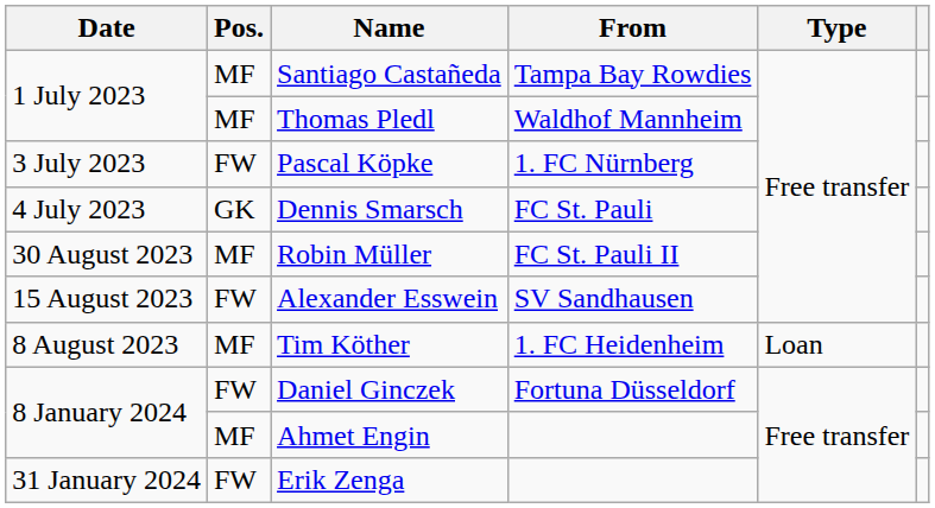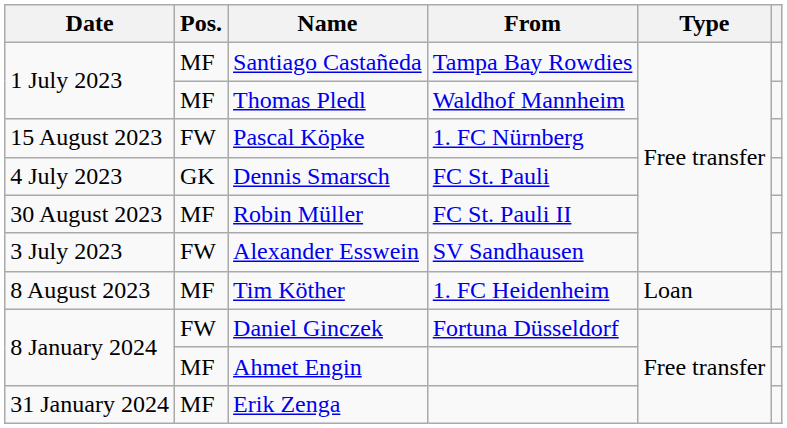 <table class="wikitable">
 <tr>
 <th>Date</th>
 <th>Pos.</th>
 <th>Name</th>
 <th>From</th>
 <th>Type</th>
 <th></th>
 </tr>
 <tr>
 <td rowspan=2>1 July 2023</td>
 <td>MF</td>
 <td> <a href='#'>Santiago Castañeda</a></td>
 <td> <a href='#'>Tampa Bay Rowdies</a></td>
 <td rowspan=6>Free transfer</td>
 <td></td>
 </tr>
 <tr>
 <td>MF</td>
 <td> <a href='#'>Thomas Pledl</a></td>
 <td><a href='#'>Waldhof Mannheim</a></td>
 <td></td>
 </tr>
 <tr>
-<td>3 July 2023</td>
+<td>15 August 2023</td>
 <td>FW</td>
 <td> <a href='#'>Pascal Köpke</a></td>
 <td><a href='#'>1. FC Nürnberg</a></td>
 <td></td>
 </tr>
 <tr>
 <td>4 July 2023</td>
 <td>GK</td>
 <td> <a href='#'>Dennis Smarsch</a></td>
 <td><a href='#'>FC St. Pauli</a></td>
 <td></td>
 </tr>
 <tr>
 <td>30 August 2023</td>
 <td>MF</td>
 <td> <a href='#'>Robin Müller</a></td>
 <td><a href='#'>FC St. Pauli II</a></td>
 <td></td>
 </tr>
 <tr>
-<td>15 August 2023</td>
+<td>3 July 2023</td>
 <td>FW</td>
 <td> <a href='#'>Alexander Esswein</a></td>
 <td><a href='#'>SV Sandhausen</a></td>
 <td></td>
 </tr>
 <tr>
 <td>8 August 2023</td>
 <td>MF</td>
 <td> <a href='#'>Tim Köther</a></td>
 <td><a href='#'>1. FC Heidenheim</a></td>
 <td>Loan</td>
 <td></td>
 </tr>
 <tr>
 <td rowspan=2>8 January 2024</td>
 <td>FW</td>
 <td> <a href='#'>Daniel Ginczek</a></td>
 <td><a href='#'>Fortuna Düsseldorf</a></td>
 <td rowspan=3>Free transfer</td>
 <td></td>
 </tr>
 <tr>
 <td>MF</td>
 <td> <a href='#'>Ahmet Engin</a></td>
 <td></td>
 <td></td>
 </tr>
 <tr>
 <td>31 January 2024</td>
-<td>FW</td>
+<td>MF</td>
 <td> <a href='#'>Erik Zenga</a></td>
 <td></td>
 <td></td>
 </tr>
 </table>
